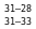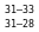 <table style="text-align:center">
 <tr>
 <th width=200></th>
 <th width=100></th>
 <th width=200></th>
 </tr>
 <tr>
+<td align=right></td>
+<td>31–33</td>
+<td align=left><strong></strong></td>
+</tr>
+<tr>
 <td align=right><strong></strong></td>
 <td>31–28</td>
 <td align=left></td>
 </tr>
-<tr>
-<td align=right></td>
-<td>31–33</td>
-<td align=left><strong></strong></td>
-</tr>
 </table>
